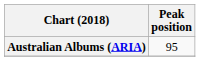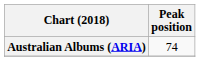 <table class="wikitable sortable plainrowheaders" style="text-align:center">
 <tr>
 <th scope="col">Chart (2018)</th>
 <th scope="col">Peak<br>position</th>
 </tr>
 <tr>
 <th scope="row">Australian Albums (<a href='#'>ARIA</a>)</th>
-<td>95</td>
+<td>74</td>
 </tr>
 <tr>
 </tr>
 <tr>
 </tr>
 <tr>
 </tr>
 <tr>
 </tr>
 <tr>
 </tr>
 </table>
